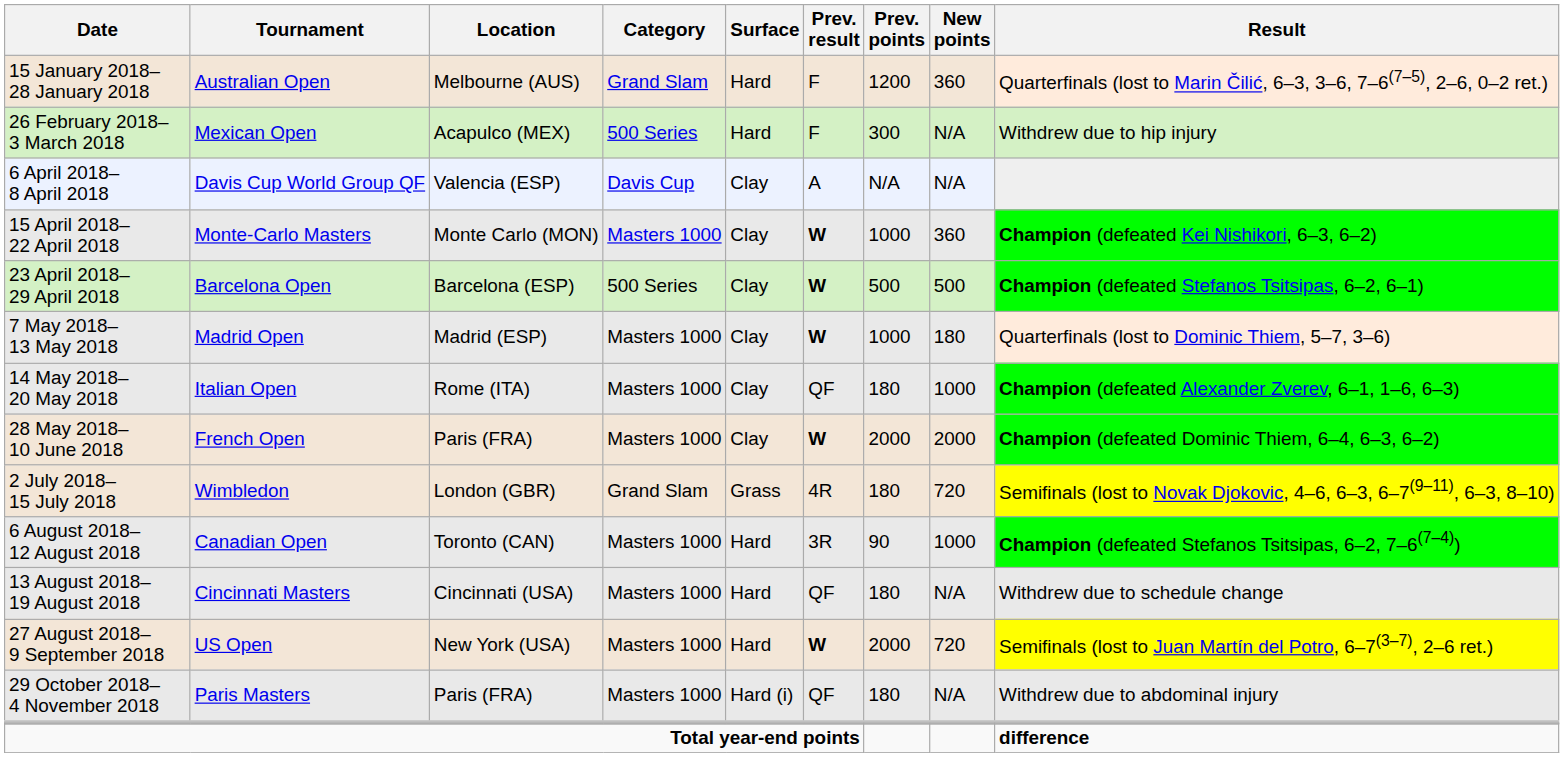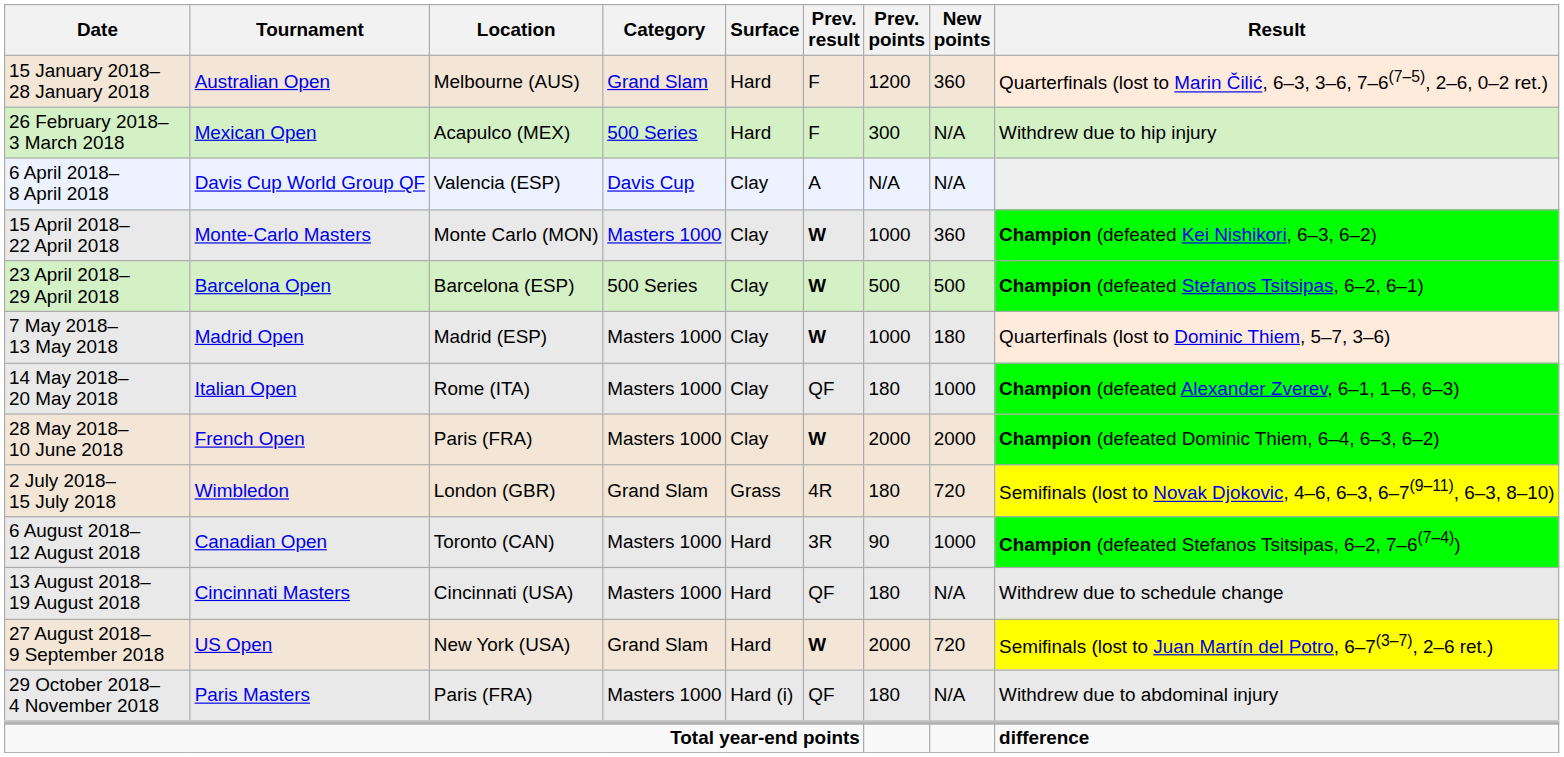 <table class="wikitable" style="text-align:left">
 <tr>
 <th style="width:150px">Date</th>
 <th>Tournament</th>
 <th>Location</th>
 <th>Category</th>
 <th>Surface</th>
 <th>Prev.<br>result</th>
 <th>Prev.<br>points</th>
 <th>New<br>points</th>
 <th>Result</th>
 </tr>
 <tr style="background:#F3E6D7;">
 <td>15 January 2018–<br>28 January 2018</td>
 <td><a href='#'>Australian Open</a></td>
 <td>Melbourne (AUS)</td>
 <td><a href='#'>Grand Slam</a></td>
 <td>Hard</td>
 <td>F</td>
 <td>1200</td>
 <td>360</td>
 <td style="background:#ffebdc;">Quarterfinals (lost to <a href='#'>Marin Čilić</a>, 6–3, 3–6, 7–6<sup>(7–5)</sup>, 2–6, 0–2 ret.)</td>
 </tr>
 <tr style="background:#D4F1C5;" >
 <td>26 February 2018–<br> 3 March 2018</td>
 <td><a href='#'>Mexican Open</a></td>
 <td>Acapulco (MEX)</td>
 <td><a href='#'>500 Series</a></td>
 <td>Hard</td>
 <td>F</td>
 <td>300</td>
 <td>N/A</td>
 <td>Withdrew due to hip injury</td>
 </tr>
 <tr style="background:#ECF2FF;">
 <td>6 April 2018–<br> 8 April 2018</td>
 <td><a href='#'>Davis Cup World Group QF</a></td>
 <td>Valencia (ESP)</td>
 <td><a href='#'>Davis Cup</a></td>
 <td>Clay</td>
 <td>A</td>
 <td>N/A</td>
 <td>N/A</td>
 <td style="background:#efefef;"></td>
 </tr>
 <tr style="background:#E9E9E9;">
 <td>15 April 2018–<br> 22 April 2018</td>
 <td><a href='#'>Monte-Carlo Masters</a></td>
 <td>Monte Carlo (MON)</td>
 <td><a href='#'>Masters 1000</a></td>
 <td>Clay</td>
 <td><strong>W</strong></td>
 <td>1000</td>
 <td>360</td>
 <td style="background:lime;"><strong>Champion</strong> (defeated <a href='#'>Kei Nishikori</a>, 6–3, 6–2)</td>
 </tr>
 <tr style="background:#D4F1C5;">
 <td>23 April 2018–<br> 29 April 2018</td>
 <td><a href='#'>Barcelona Open</a></td>
 <td>Barcelona (ESP)</td>
 <td>500 Series</td>
 <td>Clay</td>
 <td><strong>W</strong></td>
 <td>500</td>
 <td>500</td>
 <td style="background:lime;"><strong>Champion</strong> (defeated <a href='#'>Stefanos Tsitsipas</a>, 6–2, 6–1)</td>
 </tr>
 <tr style="background:#E9E9E9;">
 <td>7 May 2018–<br> 13 May 2018</td>
 <td><a href='#'>Madrid Open</a></td>
 <td>Madrid (ESP)</td>
 <td>Masters 1000</td>
 <td>Clay</td>
 <td><strong>W</strong></td>
 <td>1000</td>
 <td>180</td>
 <td style="background:#ffebdc;">Quarterfinals (lost to <a href='#'>Dominic Thiem</a>, 5–7, 3–6)</td>
 </tr>
 <tr style="background:#E9E9E9;">
 <td>14 May 2018–<br> 20 May 2018</td>
 <td><a href='#'>Italian Open</a></td>
 <td>Rome (ITA)</td>
 <td>Masters 1000</td>
 <td>Clay</td>
 <td>QF</td>
 <td>180</td>
 <td>1000</td>
 <td style="background:lime;"><strong>Champion</strong> (defeated <a href='#'>Alexander Zverev</a>, 6–1, 1–6, 6–3)</td>
 </tr>
 <tr style="background:#F3E6D7;">
 <td>28 May 2018–<br>10 June 2018</td>
 <td><a href='#'>French Open</a></td>
 <td>Paris (FRA)</td>
 <td>Masters 1000</td>
 <td>Clay</td>
 <td><strong>W</strong></td>
 <td>2000</td>
 <td>2000</td>
 <td style="background:lime;"><strong>Champion</strong> (defeated Dominic Thiem, 6–4, 6–3, 6–2)</td>
 </tr>
 <tr style="background:#F3E6D7;">
 <td>2 July 2018–<br>15 July 2018</td>
 <td><a href='#'>Wimbledon</a></td>
 <td>London (GBR)</td>
 <td>Grand Slam</td>
 <td>Grass</td>
 <td>4R</td>
 <td>180</td>
 <td>720</td>
 <td style="background:yellow;">Semifinals (lost to <a href='#'>Novak Djokovic</a>, 4–6, 6–3, 6–7<sup>(9–11)</sup>, 6–3, 8–10)</td>
 </tr>
 <tr style="background:#E9E9E9;">
 <td>6 August 2018–<br>12 August 2018</td>
 <td><a href='#'>Canadian Open</a></td>
 <td>Toronto (CAN)</td>
 <td>Masters 1000</td>
 <td>Hard</td>
 <td>3R</td>
 <td>90</td>
 <td>1000</td>
 <td style="background:lime;"><strong>Champion</strong> (defeated Stefanos Tsitsipas, 6–2, 7–6<sup>(7–4)</sup>)</td>
 </tr>
 <tr style="background:#E9E9E9;" >
 <td>13 August 2018–<br> 19 August 2018</td>
 <td><a href='#'>Cincinnati Masters</a></td>
 <td>Cincinnati (USA)</td>
 <td>Masters 1000</td>
 <td>Hard</td>
 <td>QF</td>
 <td>180</td>
 <td>N/A</td>
 <td>Withdrew due to schedule change</td>
 </tr>
 <tr style="background:#F3E6D7;">
 <td>27 August 2018–<br>9 September 2018</td>
 <td><a href='#'>US Open</a></td>
 <td>New York (USA)</td>
-<td>Masters 1000</td>
+<td>Grand Slam</td>
 <td>Hard</td>
 <td><strong>W</strong></td>
 <td>2000</td>
 <td>720</td>
 <td style="background:yellow;">Semifinals (lost to <a href='#'>Juan Martín del Potro</a>, 6–7<sup>(3–7)</sup>, 2–6 ret.)</td>
 </tr>
 <tr style="background:#E9E9E9;">
 <td>29 October 2018–<br>4 November 2018</td>
 <td><a href='#'>Paris Masters</a></td>
 <td>Paris (FRA)</td>
 <td>Masters 1000</td>
 <td>Hard (i)</td>
 <td>QF</td>
 <td>180</td>
 <td>N/A</td>
 <td>Withdrew due to abdominal injury</td>
 </tr>
 <tr style="border-top:4px solid silver;">
 </tr>
 <tr>
 <td colspan=6 align=right><strong>Total year-end points</strong></td>
 <td></td>
 <td></td>
 <td>  <strong>difference</strong></td>
 </tr>
 </table>
